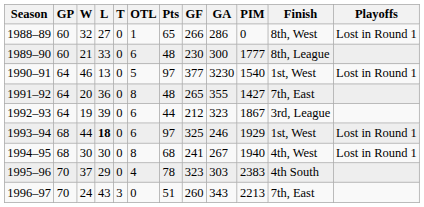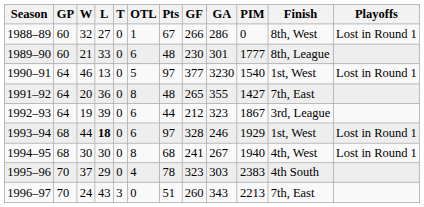 <table class="wikitable">
 <tr>
 <th>Season</th>
 <th>GP</th>
 <th>W</th>
 <th>L</th>
 <th>T</th>
 <th>OTL</th>
 <th>Pts</th>
 <th>GF</th>
 <th>GA</th>
 <th>PIM</th>
 <th>Finish</th>
 <th>Playoffs</th>
 </tr>
 <tr>
 <td>1988–89</td>
 <td>60</td>
 <td>32</td>
 <td>27</td>
 <td>0</td>
 <td>1</td>
-<td>65</td>
+<td>67</td>
 <td>266</td>
 <td>286</td>
 <td>0</td>
 <td>8th, West</td>
 <td>Lost in Round 1</td>
 </tr>
 <tr bgcolor="#eeeeee">
 <td>1989–90</td>
 <td>60</td>
 <td>21</td>
 <td>33</td>
 <td>0</td>
 <td>6</td>
 <td>48</td>
 <td>230</td>
-<td>300</td>
+<td>301</td>
 <td>1777</td>
 <td>8th, League</td>
 <td></td>
 </tr>
 <tr>
 <td>1990–91</td>
 <td>64</td>
 <td>46</td>
 <td>13</td>
 <td>0</td>
 <td>5</td>
 <td>97</td>
 <td>377</td>
 <td>3230</td>
 <td>1540</td>
 <td>1st, West</td>
 <td>Lost in Round 1</td>
 </tr>
 <tr bgcolor="#eeeeee">
 <td>1991–92</td>
 <td>64</td>
 <td>20</td>
 <td>36</td>
 <td>0</td>
 <td>8</td>
 <td>48</td>
 <td>265</td>
 <td>355</td>
 <td>1427</td>
 <td>7th, East</td>
 <td></td>
 </tr>
 <tr>
 <td>1992–93</td>
 <td>64</td>
 <td>19</td>
 <td>39</td>
 <td>0</td>
 <td>6</td>
 <td>44</td>
 <td>212</td>
 <td>323</td>
 <td>1867</td>
 <td>3rd, League</td>
 <td></td>
 </tr>
 <tr bgcolor="#eeeeee">
 <td>1993–94</td>
 <td>68</td>
 <td>44</td>
 <td><strong>18</strong></td>
 <td>0</td>
 <td>6</td>
 <td>97</td>
-<td>325</td>
+<td>328</td>
 <td>246</td>
 <td>1929</td>
 <td>1st, West</td>
 <td>Lost in Round 1</td>
 </tr>
 <tr>
 <td>1994–95</td>
 <td>68</td>
 <td>30</td>
 <td>30</td>
 <td>0</td>
 <td>8</td>
 <td>68</td>
 <td>241</td>
 <td>267</td>
 <td>1940</td>
 <td>4th, West</td>
 <td>Lost in Round 1</td>
 </tr>
 <tr bgcolor="#eeeeee">
 <td>1995–96</td>
 <td>70</td>
 <td>37</td>
 <td>29</td>
 <td>0</td>
 <td>4</td>
 <td>78</td>
 <td>323</td>
 <td>303</td>
 <td>2383</td>
 <td>4th South</td>
 <td></td>
 </tr>
 <tr>
 <td>1996–97</td>
 <td>70</td>
 <td>24</td>
 <td>43</td>
 <td>3</td>
 <td>0</td>
 <td>51</td>
 <td>260</td>
 <td>343</td>
 <td>2213</td>
 <td>7th, East</td>
 <td></td>
 </tr>
 </table>
